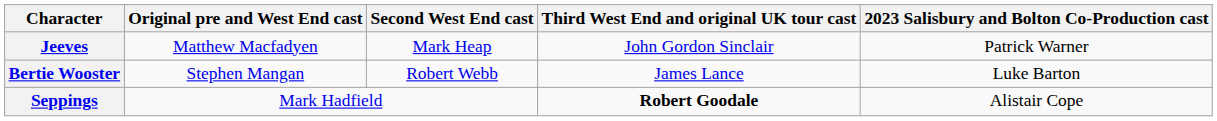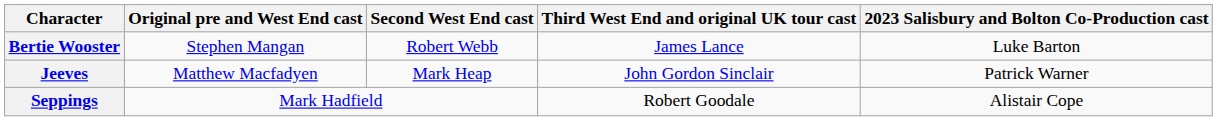 <table class="wikitable">
 <tr>
 <th scope="col">Character</th>
 <th scope="col" class="unsortable">Original pre and West End cast</th>
 <th scope="col" class="unsortable">Second West End cast</th>
 <th scope="col" class="unsortable">Third West End and original UK tour cast</th>
 <th scope="col" class="unsortable">2023 Salisbury and Bolton Co-Production cast</th>
 </tr>
 <tr>
+<th scope="row"><a href='#'>Bertie Wooster</a></th>
+<td align="center"><a href='#'>Stephen Mangan</a></td>
+<td align="center"><a href='#'>Robert Webb</a></td>
+<td align="center"><a href='#'>James Lance</a></td>
+<td align="center">Luke Barton</td>
+</tr>
+<tr>
 <th scope="row"><a href='#'>Jeeves</a></th>
 <td align="center"><a href='#'>Matthew Macfadyen</a></td>
 <td align="center"><a href='#'>Mark Heap</a></td>
 <td align="center"><a href='#'>John Gordon Sinclair</a></td>
 <td align="center">Patrick Warner</td>
 </tr>
 <tr>
-<th scope="row"><a href='#'>Bertie Wooster</a></th>
-<td align="center"><a href='#'>Stephen Mangan</a></td>
-<td align="center"><a href='#'>Robert Webb</a></td>
-<td align="center"><a href='#'>James Lance</a></td>
-<td align="center">Luke Barton</td>
-</tr>
-<tr>
 <th scope="row"><a href='#'>Seppings</a></th>
 <td align="center" colspan="2"><a href='#'>Mark Hadfield</a></td>
-<td align="center"><strong>Robert Goodale</strong></td>
+<td align="center">Robert Goodale</td>
 <td align="center">Alistair Cope</td>
 </tr>
 </table>
